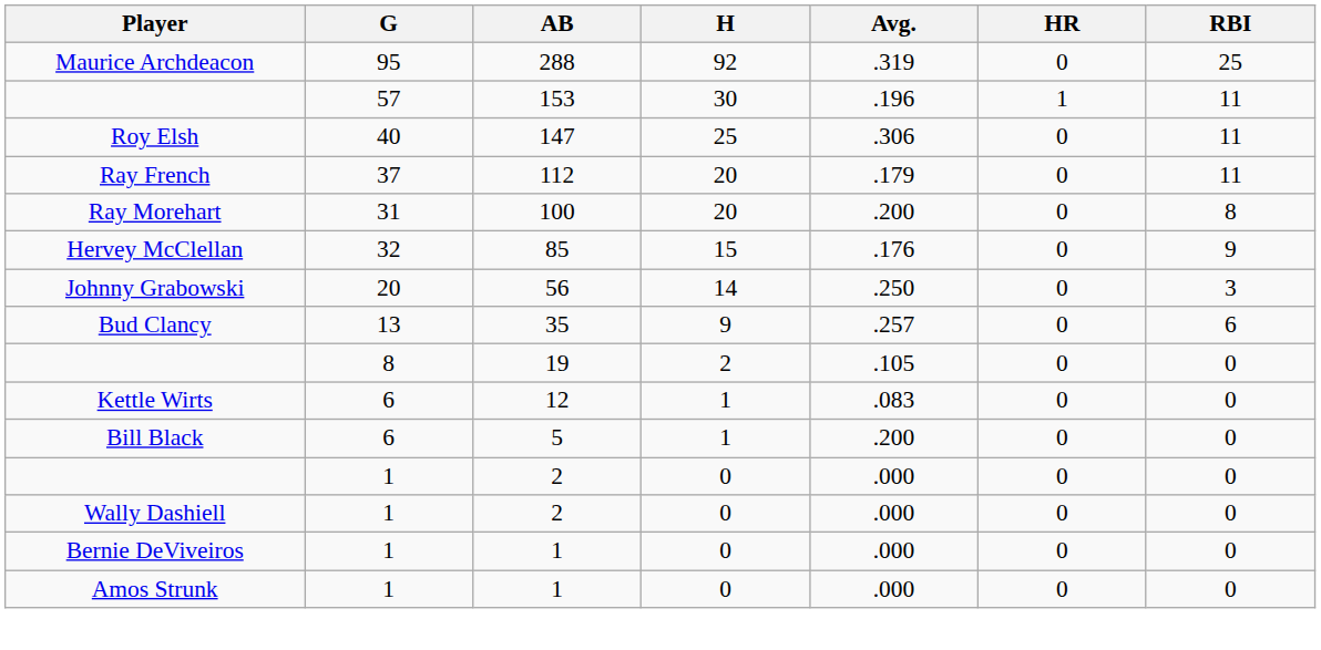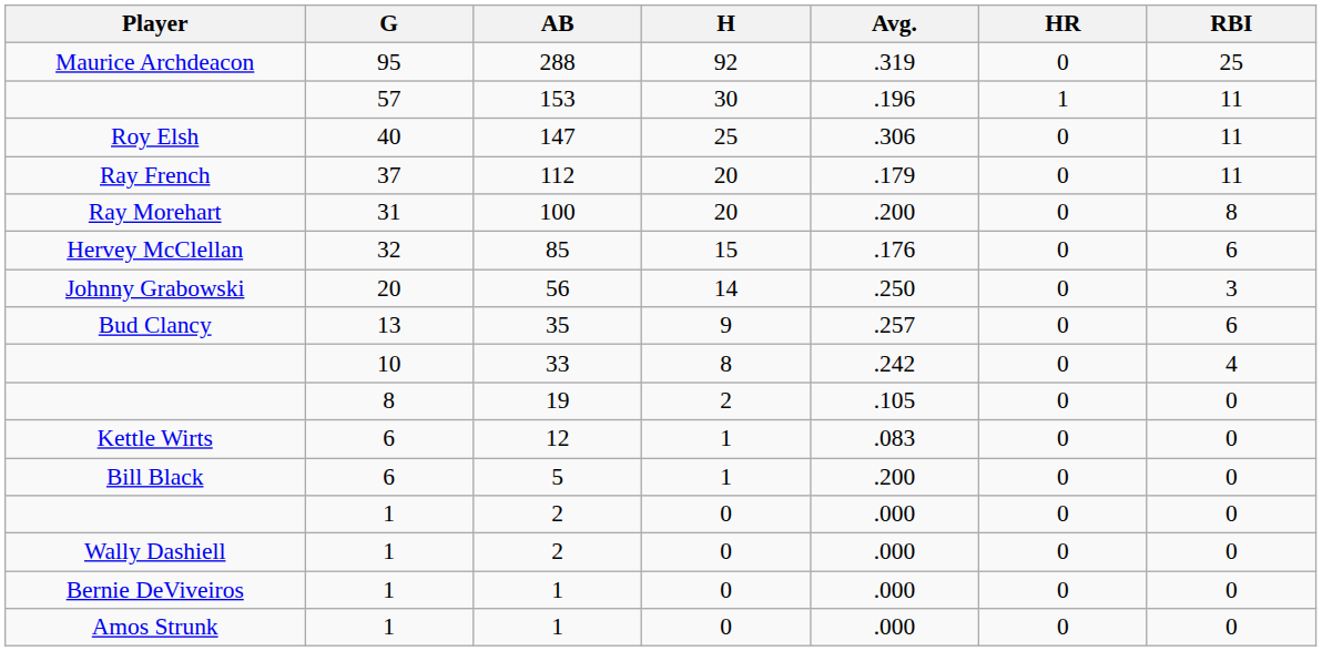 <table class="wikitable sortable">
 <tr>
 <th bgcolor="#DDDDFF" width="16%">Player</th>
 <th bgcolor="#DDDDFF" width="9%">G</th>
 <th bgcolor="#DDDDFF" width="9%">AB</th>
 <th bgcolor="#DDDDFF" width="9%">H</th>
 <th bgcolor="#DDDDFF" width="9%">Avg.</th>
 <th bgcolor="#DDDDFF" width="9%">HR</th>
 <th bgcolor="#DDDDFF" width="9%">RBI</th>
 </tr>
 <tr align="center">
 <td><a href='#'>Maurice Archdeacon</a></td>
 <td>95</td>
 <td>288</td>
 <td>92</td>
 <td>.319</td>
 <td>0</td>
 <td>25</td>
 </tr>
 <tr align=center>
 <td></td>
 <td>57</td>
 <td>153</td>
 <td>30</td>
 <td>.196</td>
 <td>1</td>
 <td>11</td>
 </tr>
 <tr align="center">
 <td><a href='#'>Roy Elsh</a></td>
 <td>40</td>
 <td>147</td>
 <td>25</td>
 <td>.306</td>
 <td>0</td>
 <td>11</td>
 </tr>
 <tr align=center>
 <td><a href='#'>Ray French</a></td>
 <td>37</td>
 <td>112</td>
 <td>20</td>
 <td>.179</td>
 <td>0</td>
 <td>11</td>
 </tr>
 <tr align=center>
 <td><a href='#'>Ray Morehart</a></td>
 <td>31</td>
 <td>100</td>
 <td>20</td>
 <td>.200</td>
 <td>0</td>
 <td>8</td>
 </tr>
 <tr align=center>
 <td><a href='#'>Hervey McClellan</a></td>
 <td>32</td>
 <td>85</td>
 <td>15</td>
 <td>.176</td>
 <td>0</td>
-<td>9</td>
+<td>6</td>
 </tr>
 <tr align=center>
 <td><a href='#'>Johnny Grabowski</a></td>
 <td>20</td>
 <td>56</td>
 <td>14</td>
 <td>.250</td>
 <td>0</td>
 <td>3</td>
 </tr>
 <tr align=center>
 <td><a href='#'>Bud Clancy</a></td>
 <td>13</td>
 <td>35</td>
 <td>9</td>
 <td>.257</td>
 <td>0</td>
 <td>6</td>
+</tr>
+<tr align=center>
+<td></td>
+<td>10</td>
+<td>33</td>
+<td>8</td>
+<td>.242</td>
+<td>0</td>
+<td>4</td>
 </tr>
 <tr align=center>
 <td></td>
 <td>8</td>
 <td>19</td>
 <td>2</td>
 <td>.105</td>
 <td>0</td>
 <td>0</td>
 </tr>
 <tr align="center">
 <td><a href='#'>Kettle Wirts</a></td>
 <td>6</td>
 <td>12</td>
 <td>1</td>
 <td>.083</td>
 <td>0</td>
 <td>0</td>
 </tr>
 <tr align=center>
 <td><a href='#'>Bill Black</a></td>
 <td>6</td>
 <td>5</td>
 <td>1</td>
 <td>.200</td>
 <td>0</td>
 <td>0</td>
 </tr>
 <tr align=center>
 <td></td>
 <td>1</td>
 <td>2</td>
 <td>0</td>
 <td>.000</td>
 <td>0</td>
 <td>0</td>
 </tr>
 <tr align="center">
 <td><a href='#'>Wally Dashiell</a></td>
 <td>1</td>
 <td>2</td>
 <td>0</td>
 <td>.000</td>
 <td>0</td>
 <td>0</td>
 </tr>
 <tr align=center>
 <td><a href='#'>Bernie DeViveiros</a></td>
 <td>1</td>
 <td>1</td>
 <td>0</td>
 <td>.000</td>
 <td>0</td>
 <td>0</td>
 </tr>
 <tr align=center>
 <td><a href='#'>Amos Strunk</a></td>
 <td>1</td>
 <td>1</td>
 <td>0</td>
 <td>.000</td>
 <td>0</td>
 <td>0</td>
 </tr>
 </table>
